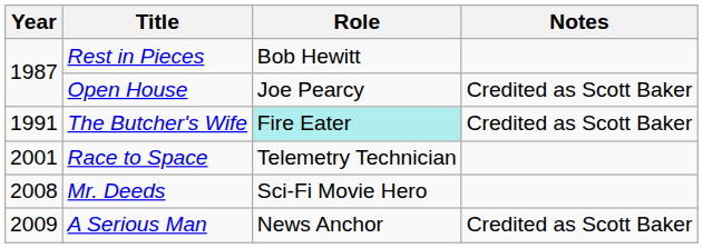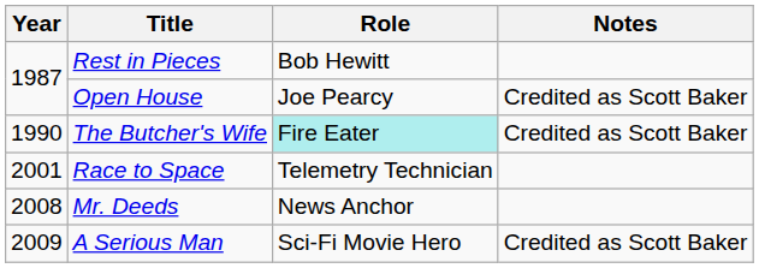 <table class="wikitable">
 <tr>
 <th>Year</th>
 <th>Title</th>
 <th>Role</th>
 <th>Notes</th>
 </tr>
 <tr>
 <td rowspan="2">1987</td>
 <td><em><a href='#'>Rest in Pieces</a></em></td>
 <td>Bob Hewitt</td>
 <td></td>
 </tr>
 <tr>
 <td><em><a href='#'>Open House</a></em></td>
 <td>Joe Pearcy</td>
 <td>Credited as Scott Baker</td>
 </tr>
 <tr>
-<td>1991</td>
+<td>1990</td>
 <td><em><a href='#'>The Butcher's Wife</a></em></td>
 <td style="background: paleturquoise;">Fire Eater</td>
 <td>Credited as Scott Baker</td>
 </tr>
 <tr>
 <td>2001</td>
 <td><em><a href='#'>Race to Space</a></em></td>
 <td>Telemetry Technician</td>
 <td></td>
 </tr>
 <tr>
 <td>2008</td>
 <td><em><a href='#'>Mr. Deeds</a></em></td>
-<td>Sci-Fi Movie Hero</td>
+<td>News Anchor</td>
 <td></td>
 </tr>
 <tr>
 <td>2009</td>
 <td><em><a href='#'>A Serious Man</a></em></td>
-<td>News Anchor</td>
+<td>Sci-Fi Movie Hero</td>
 <td>Credited as Scott Baker</td>
 </tr>
 </table>
